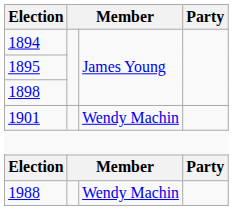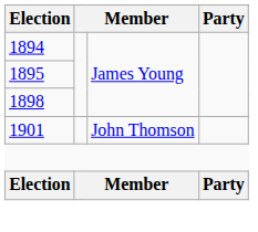 <table class="wikitable" style='border-style: none none none none;'>
 <tr>
 <th>Election</th>
 <th colspan="2">Member</th>
 <th>Party</th>
 </tr>
 <tr style="background: #f9f9f9">
 <td><a href='#'>1894</a></td>
 <td rowspan="3" > </td>
 <td rowspan="3"><a href='#'>James Young</a></td>
 <td rowspan="3"></td>
 </tr>
 <tr>
 <td><a href='#'>1895</a></td>
 </tr>
 <tr>
 <td><a href='#'>1898</a></td>
 </tr>
 <tr style="background: #f9f9f9">
 <td><a href='#'>1901</a></td>
 <td> </td>
-<td><a href='#'>Wendy Machin</a></td>
+<td><a href='#'>John Thomson</a></td>
 <td></td>
 </tr>
 <tr>
 <td colspan="4" style='border-style: none none none none;'> </td>
 </tr>
 <tr>
 <th>Election</th>
 <th colspan="2">Member</th>
 <th>Party</th>
 </tr>
-<tr style="background: #f9f9f9">
-<td><a href='#'>1988</a></td>
-<td> </td>
-<td><a href='#'>Wendy Machin</a></td>
-<td></td>
-</tr>
 </table>
